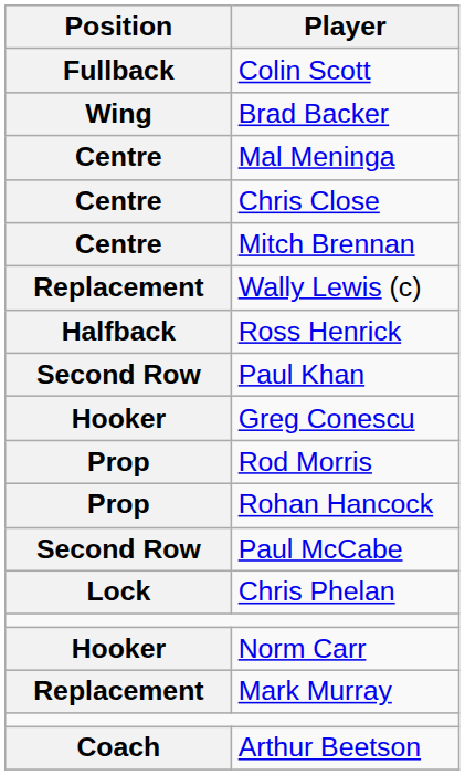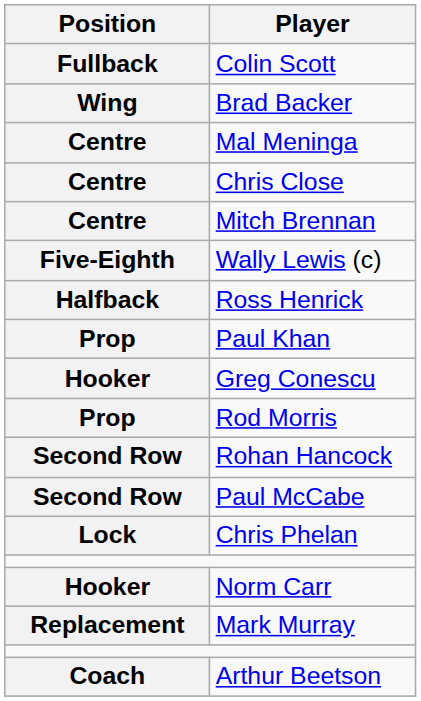 <table class="wikitable">
 <tr>
 <th width="125">Position</th>
 <th width="125">Player</th>
 </tr>
 <tr>
 <th>Fullback</th>
 <td colspan="2"> <a href='#'>Colin Scott</a></td>
 </tr>
 <tr>
 <th>Wing</th>
 <td colspan="2"> <a href='#'>Brad Backer</a></td>
 </tr>
 <tr>
 <th>Centre</th>
 <td colspan="2"> <a href='#'>Mal Meninga</a></td>
 </tr>
 <tr>
 <th>Centre</th>
 <td colspan="2">  <a href='#'>Chris Close</a></td>
 </tr>
 <tr>
 <th>Centre</th>
 <td colspan="2"> <a href='#'>Mitch Brennan</a></td>
 </tr>
 <tr>
-<th>Replacement</th>
+<th>Five-Eighth</th>
 <td colspan="2"> <a href='#'>Wally Lewis</a> (c)</td>
 </tr>
 <tr>
 <th>Halfback</th>
 <td colspan="2"> <a href='#'>Ross Henrick</a></td>
 </tr>
 <tr>
-<th>Second Row</th>
+<th>Prop</th>
 <td colspan="2"> <a href='#'>Paul Khan</a></td>
 </tr>
 <tr>
 <th>Hooker</th>
 <td colspan="2"> <a href='#'>Greg Conescu</a></td>
 </tr>
 <tr>
 <th>Prop</th>
 <td colspan="2"> <a href='#'>Rod Morris</a></td>
 </tr>
 <tr>
-<th>Prop</th>
+<th>Second Row</th>
 <td colspan="2"> <a href='#'>Rohan Hancock</a></td>
 </tr>
 <tr>
 <th>Second Row</th>
 <td colspan="2"> <a href='#'>Paul McCabe</a></td>
 </tr>
 <tr>
 <th>Lock</th>
 <td colspan="2"> <a href='#'>Chris Phelan</a></td>
 </tr>
 <tr>
 <td colspan="4"></td>
 </tr>
 <tr>
 <th>Hooker</th>
 <td colspan="2"> <a href='#'>Norm Carr</a></td>
 </tr>
 <tr>
 <th>Replacement</th>
 <td colspan="2"> <a href='#'>Mark Murray</a></td>
 </tr>
 <tr>
 <td colspan="4"></td>
 </tr>
 <tr>
 <th>Coach</th>
 <td colspan="2"> <a href='#'>Arthur Beetson</a></td>
 </tr>
 </table>
